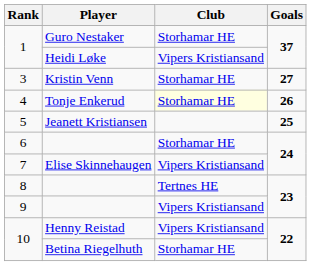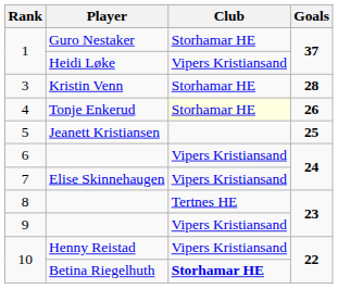 <table class="wikitable" style="text-align:center">
 <tr>
 <th>Rank</th>
 <th>Player</th>
 <th>Club</th>
 <th>Goals</th>
 </tr>
 <tr>
 <td rowspan=2>1</td>
 <td style="text-align:left"> <a href='#'>Guro Nestaker</a></td>
 <td style="text-align:left"><a href='#'>Storhamar HE</a></td>
 <td rowspan=2><strong>37</strong></td>
 </tr>
 <tr>
 <td style="text-align:left"> <a href='#'>Heidi Løke</a></td>
 <td style="text-align:left"><a href='#'>Vipers Kristiansand</a></td>
 </tr>
 <tr>
 <td>3</td>
 <td style="text-align:left"> <a href='#'>Kristin Venn</a></td>
 <td style="text-align:left"><a href='#'>Storhamar HE</a></td>
-<td><strong>27</strong></td>
+<td><strong>28</strong></td>
 </tr>
 <tr>
 <td>4</td>
 <td style="text-align:left"> <a href='#'>Tonje Enkerud</a></td>
 <td style="background: lightyellow; text-align:left"><a href='#'>Storhamar HE</a></td>
 <td><strong>26</strong></td>
 </tr>
 <tr>
 <td>5</td>
 <td style="text-align:left"> <a href='#'>Jeanett Kristiansen</a></td>
 <td style="text-align:left"></td>
 <td><strong>25</strong></td>
 </tr>
 <tr>
 <td>6</td>
 <td style="text-align:left"> </td>
-<td style="text-align:left"><a href='#'>Storhamar HE</a></td>
+<td style="text-align:left"><a href='#'>Vipers Kristiansand</a></td>
 <td rowspan=2><strong>24</strong></td>
 </tr>
 <tr>
 <td>7</td>
 <td style="text-align:left"> <a href='#'>Elise Skinnehaugen</a></td>
 <td style="text-align:left"><a href='#'>Vipers Kristiansand</a></td>
 </tr>
 <tr>
 <td>8</td>
 <td style="text-align:left"> </td>
 <td style="text-align:left"><a href='#'>Tertnes HE</a></td>
 <td rowspan=2><strong>23</strong></td>
 </tr>
 <tr>
 <td>9</td>
 <td style="text-align:left"> </td>
 <td style="text-align:left"><a href='#'>Vipers Kristiansand</a></td>
 </tr>
 <tr>
 <td rowspan=2>10</td>
 <td style="text-align:left"> <a href='#'>Henny Reistad</a></td>
 <td style="text-align:left"><a href='#'>Vipers Kristiansand</a></td>
 <td rowspan=2><strong>22</strong></td>
 </tr>
 <tr>
 <td style="text-align:left"> <a href='#'>Betina Riegelhuth</a></td>
-<td style="text-align:left"><a href='#'>Storhamar HE</a></td>
+<td style="text-align:left"><strong><a href='#'>Storhamar HE</a></strong></td>
 </tr>
 </table>
